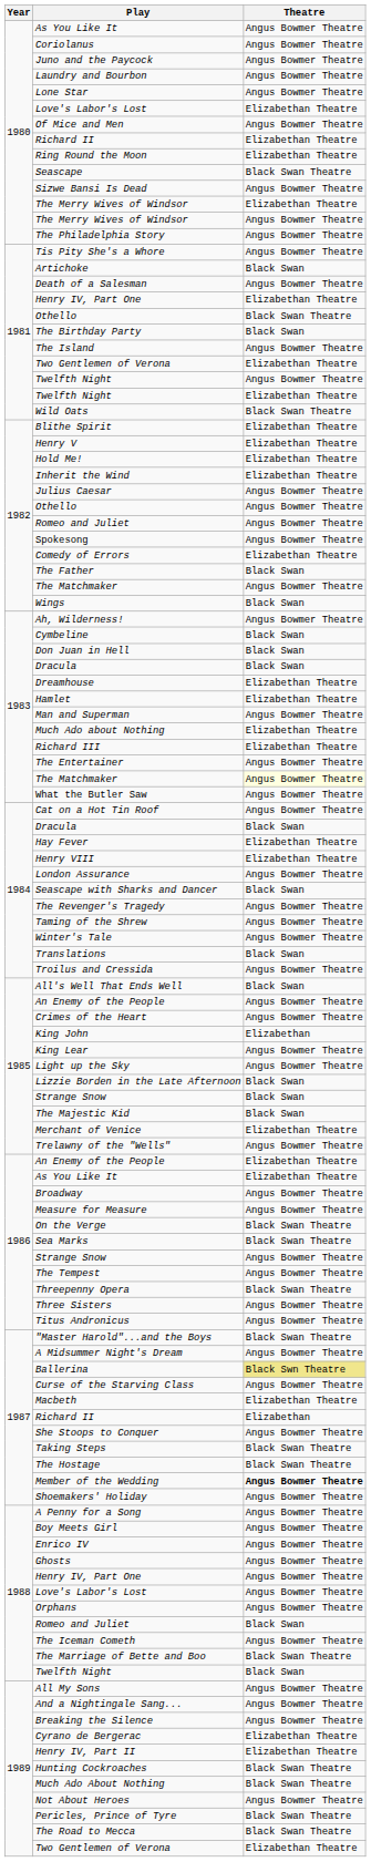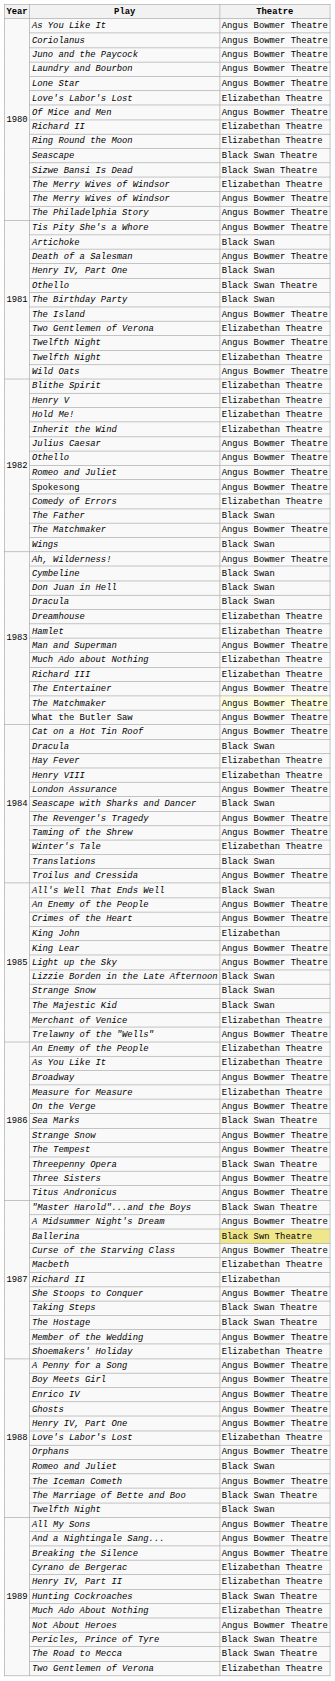 <table class="wikitable mw-collapsible">
 <tr>
 <th>Year</th>
 <th>Play</th>
 <th>Theatre</th>
 </tr>
 <tr>
 <td rowspan="14">1980</td>
 <td><em>As You Like It</em></td>
 <td>Angus Bowmer Theatre</td>
 </tr>
 <tr>
 <td><em>Coriolanus</em></td>
 <td>Angus Bowmer Theatre</td>
 </tr>
 <tr>
 <td><em>Juno and the Paycock</em></td>
 <td>Angus Bowmer Theatre</td>
 </tr>
 <tr>
 <td><em>Laundry and Bourbon</em></td>
 <td>Angus Bowmer Theatre</td>
 </tr>
 <tr>
 <td><em>Lone Star</em></td>
 <td>Angus Bowmer Theatre</td>
 </tr>
 <tr>
 <td><em>Love's Labor's Lost</em></td>
 <td>Elizabethan Theatre</td>
 </tr>
 <tr>
 <td><em>Of Mice and Men</em></td>
 <td>Angus Bowmer Theatre</td>
 </tr>
 <tr>
 <td><em>Richard II</em></td>
 <td>Elizabethan Theatre</td>
 </tr>
 <tr>
 <td><em>Ring Round the Moon</em></td>
 <td>Elizabethan Theatre</td>
 </tr>
 <tr>
 <td><em>Seascape</em></td>
 <td>Black Swan Theatre</td>
 </tr>
 <tr>
 <td><em>Sizwe Bansi Is Dead</em></td>
-<td>Angus Bowmer Theatre</td>
+<td>Black Swan Theatre</td>
 </tr>
 <tr>
 <td><em>The Merry Wives of Windsor</em></td>
 <td>Elizabethan Theatre</td>
 </tr>
 <tr>
 <td><em>The Merry Wives of Windsor</em></td>
 <td>Angus Bowmer Theatre</td>
 </tr>
 <tr>
 <td><em>The Philadelphia Story</em></td>
 <td>Angus Bowmer Theatre</td>
 </tr>
 <tr>
 <td rowspan="11">1981</td>
 <td><em>Tis Pity She's a Whore</em></td>
 <td>Angus Bowmer Theatre</td>
 </tr>
 <tr>
 <td><em>Artichoke</em></td>
 <td>Black Swan</td>
 </tr>
 <tr>
 <td><em>Death of a Salesman</em></td>
 <td>Angus Bowmer Theatre</td>
 </tr>
 <tr>
 <td><em>Henry IV, Part One</em></td>
-<td>Elizabethan Theatre</td>
+<td>Black Swan</td>
 </tr>
 <tr>
 <td><em>Othello</em></td>
 <td>Black Swan Theatre</td>
 </tr>
 <tr>
 <td><em>The Birthday Party</em></td>
 <td>Black Swan</td>
 </tr>
 <tr>
 <td><em>The Island</em></td>
 <td>Angus Bowmer Theatre</td>
 </tr>
 <tr>
 <td><em>Two Gentlemen of Verona</em></td>
 <td>Elizabethan Theatre</td>
 </tr>
 <tr>
 <td><em>Twelfth Night</em></td>
 <td>Angus Bowmer Theatre</td>
 </tr>
 <tr>
 <td><em>Twelfth Night</em></td>
 <td>Elizabethan Theatre</td>
 </tr>
 <tr>
 <td><em>Wild Oats</em></td>
-<td>Black Swan Theatre</td>
+<td>Angus Bowmer Theatre</td>
 </tr>
 <tr>
 <td rowspan="12">1982</td>
 <td><em>Blithe Spirit</em></td>
 <td>Elizabethan Theatre</td>
 </tr>
 <tr>
 <td><em>Henry V</em></td>
 <td>Elizabethan Theatre</td>
 </tr>
 <tr>
 <td><em>Hold Me!</em></td>
 <td>Elizabethan Theatre</td>
 </tr>
 <tr>
 <td><em>Inherit the Wind</em></td>
 <td>Elizabethan Theatre</td>
 </tr>
 <tr>
 <td><em>Julius Caesar</em></td>
 <td>Angus Bowmer Theatre</td>
 </tr>
 <tr>
 <td><em>Othello</em></td>
 <td>Angus Bowmer Theatre</td>
 </tr>
 <tr>
 <td><em>Romeo and Juliet</em></td>
 <td>Angus Bowmer Theatre</td>
 </tr>
 <tr>
 <td>Spokesong</td>
 <td>Angus Bowmer Theatre</td>
 </tr>
 <tr>
 <td><em>Comedy of Errors</em></td>
 <td>Elizabethan Theatre</td>
 </tr>
 <tr>
 <td><em>The Father</em></td>
 <td>Black Swan</td>
 </tr>
 <tr>
 <td><em>The Matchmaker</em></td>
 <td>Angus Bowmer Theatre</td>
 </tr>
 <tr>
 <td><em>Wings</em></td>
 <td>Black Swan</td>
 </tr>
 <tr>
 <td rowspan="12">1983</td>
 <td><em>Ah, Wilderness!</em></td>
 <td>Angus Bowmer Theatre</td>
 </tr>
 <tr>
 <td><em>Cymbeline</em></td>
 <td>Black Swan</td>
 </tr>
 <tr>
 <td><em>Don Juan in Hell</em></td>
 <td>Black Swan</td>
 </tr>
 <tr>
 <td><em>Dracula</em></td>
 <td>Black Swan</td>
 </tr>
 <tr>
 <td><em>Dreamhouse</em></td>
 <td>Elizabethan Theatre</td>
 </tr>
 <tr>
 <td><em>Hamlet</em></td>
 <td>Elizabethan Theatre</td>
 </tr>
 <tr>
 <td><em>Man and Superman</em></td>
 <td>Angus Bowmer Theatre</td>
 </tr>
 <tr>
 <td><em>Much Ado about Nothing</em></td>
 <td>Elizabethan Theatre</td>
 </tr>
 <tr>
 <td><em>Richard III</em></td>
 <td>Elizabethan Theatre</td>
 </tr>
 <tr>
 <td><em>The Entertainer</em></td>
 <td>Angus Bowmer Theatre</td>
 </tr>
 <tr>
 <td><em>The Matchmaker</em></td>
 <td style="background: lightyellow;">Angus Bowmer Theatre</td>
 </tr>
 <tr>
 <td>What the Butler Saw</td>
 <td>Angus Bowmer Theatre</td>
 </tr>
 <tr>
 <td rowspan="11">1984</td>
 <td><em>Cat on a Hot Tin Roof</em></td>
 <td>Angus Bowmer Theatre</td>
 </tr>
 <tr>
 <td><em>Dracula</em></td>
 <td>Black Swan</td>
 </tr>
 <tr>
 <td><em>Hay Fever</em></td>
 <td>Elizabethan Theatre</td>
 </tr>
 <tr>
 <td><em>Henry VIII</em></td>
 <td>Elizabethan Theatre</td>
 </tr>
 <tr>
 <td><em>London Assurance</em></td>
 <td>Angus Bowmer Theatre</td>
 </tr>
 <tr>
 <td><em>Seascape with Sharks and Dancer</em></td>
 <td>Black Swan</td>
 </tr>
 <tr>
 <td><em>The Revenger's Tragedy</em></td>
 <td>Angus Bowmer Theatre</td>
 </tr>
 <tr>
 <td><em>Taming of the Shrew</em></td>
 <td>Angus Bowmer Theatre</td>
 </tr>
 <tr>
 <td><em>Winter's Tale</em></td>
-<td>Angus Bowmer Theatre</td>
+<td>Elizabethan Theatre</td>
 </tr>
 <tr>
 <td><em>Translations</em></td>
 <td>Black Swan</td>
 </tr>
 <tr>
 <td><em>Troilus and Cressida</em></td>
 <td>Angus Bowmer Theatre</td>
 </tr>
 <tr>
 <td rowspan="11">1985</td>
 <td><em>All's Well That Ends Well</em></td>
 <td>Black Swan</td>
 </tr>
 <tr>
 <td><em>An Enemy of the People</em></td>
 <td>Angus Bowmer Theatre</td>
 </tr>
 <tr>
 <td><em>Crimes of the Heart</em></td>
 <td>Angus Bowmer Theatre</td>
 </tr>
 <tr>
 <td><em>King John</em></td>
 <td>Elizabethan</td>
 </tr>
 <tr>
 <td><em>King Lear</em></td>
 <td>Angus Bowmer Theatre</td>
 </tr>
 <tr>
 <td><em>Light up the Sky</em></td>
 <td>Angus Bowmer Theatre</td>
 </tr>
 <tr>
 <td><em>Lizzie Borden in the Late Afternoon</em></td>
 <td>Black Swan</td>
 </tr>
 <tr>
 <td><em>Strange Snow</em></td>
 <td>Black Swan</td>
 </tr>
 <tr>
 <td><em>The Majestic Kid</em></td>
 <td>Black Swan</td>
 </tr>
 <tr>
 <td><em>Merchant of Venice</em></td>
 <td>Elizabethan Theatre</td>
 </tr>
 <tr>
 <td><em>Trelawny of the "Wells"</em></td>
 <td>Angus Bowmer Theatre</td>
 </tr>
 <tr>
 <td rowspan="11">1986</td>
 <td><em>An Enemy of the People</em></td>
 <td>Elizabethan Theatre</td>
 </tr>
 <tr>
 <td><em>As You Like It</em></td>
 <td>Elizabethan Theatre</td>
 </tr>
 <tr>
 <td><em>Broadway</em></td>
 <td>Angus Bowmer Theatre</td>
 </tr>
 <tr>
 <td><em>Measure for Measure</em></td>
-<td>Angus Bowmer Theatre</td>
+<td>Elizabethan Theatre</td>
 </tr>
 <tr>
 <td><em>On the Verge</em></td>
-<td>Black Swan Theatre</td>
+<td>Angus Bowmer Theatre</td>
 </tr>
 <tr>
 <td><em>Sea Marks</em></td>
 <td>Black Swan Theatre</td>
 </tr>
 <tr>
 <td><em>Strange Snow</em></td>
 <td>Angus Bowmer Theatre</td>
 </tr>
 <tr>
 <td><em>The Tempest</em></td>
 <td>Angus Bowmer Theatre</td>
 </tr>
 <tr>
 <td><em>Threepenny Opera</em></td>
 <td>Black Swan Theatre</td>
 </tr>
 <tr>
 <td><em>Three Sisters</em></td>
 <td>Angus Bowmer Theatre</td>
 </tr>
 <tr>
 <td><em>Titus Andronicus</em></td>
 <td>Angus Bowmer Theatre</td>
 </tr>
 <tr>
 <td rowspan="11">1987</td>
 <td><em>"Master Harold"...and the Boys</em></td>
 <td>Black Swan Theatre</td>
 </tr>
 <tr>
 <td><em>A Midsummer Night's Dream</em></td>
 <td>Angus Bowmer Theatre</td>
 </tr>
 <tr>
 <td><em>Ballerina</em></td>
 <td style="background: khaki;">Black Swn Theatre</td>
 </tr>
 <tr>
 <td><em>Curse of the Starving Class</em></td>
 <td>Angus Bowmer Theatre</td>
 </tr>
 <tr>
 <td><em>Macbeth</em></td>
 <td>Elizabethan Theatre</td>
 </tr>
 <tr>
 <td><em>Richard II</em></td>
 <td>Elizabethan</td>
 </tr>
 <tr>
 <td><em>She Stoops to Conquer</em></td>
 <td>Angus Bowmer Theatre</td>
 </tr>
 <tr>
 <td><em>Taking Steps</em></td>
 <td>Black Swan Theatre</td>
 </tr>
 <tr>
 <td><em>The Hostage</em></td>
 <td>Black Swan Theatre</td>
 </tr>
 <tr>
 <td><em>Member of the Wedding</em></td>
-<td><strong>Angus Bowmer Theatre</strong></td>
+<td>Angus Bowmer Theatre</td>
 </tr>
 <tr>
 <td><em>Shoemakers' Holiday</em></td>
-<td>Angus Bowmer Theatre</td>
+<td>Elizabethan Theatre</td>
 </tr>
 <tr>
 <td rowspan="11">1988</td>
 <td><em>A Penny for a Song</em></td>
 <td>Angus Bowmer Theatre</td>
 </tr>
 <tr>
 <td><em>Boy Meets Girl</em></td>
 <td>Angus Bowmer Theatre</td>
 </tr>
 <tr>
 <td><em>Enrico IV</em></td>
 <td>Angus Bowmer Theatre</td>
 </tr>
 <tr>
 <td><em>Ghosts</em></td>
 <td>Angus Bowmer Theatre</td>
 </tr>
 <tr>
 <td><em>Henry IV, Part One</em></td>
 <td>Angus Bowmer Theatre</td>
 </tr>
 <tr>
 <td><em>Love's Labor's Lost</em></td>
-<td>Angus Bowmer Theatre</td>
+<td>Elizabethan Theatre</td>
 </tr>
 <tr>
 <td><em>Orphans</em></td>
 <td>Angus Bowmer Theatre</td>
 </tr>
 <tr>
 <td><em>Romeo and Juliet</em></td>
 <td>Black Swan</td>
 </tr>
 <tr>
 <td><em>The Iceman Cometh</em></td>
 <td>Angus Bowmer Theatre</td>
 </tr>
 <tr>
 <td><em>The Marriage of Bette and Boo</em></td>
 <td>Black Swan Theatre</td>
 </tr>
 <tr>
 <td><em>Twelfth Night</em></td>
 <td>Black Swan</td>
 </tr>
 <tr>
 <td rowspan="11">1989</td>
 <td><em>All My Sons</em></td>
 <td>Angus Bowmer Theatre</td>
 </tr>
 <tr>
 <td><em>And a Nightingale Sang...</em></td>
 <td>Angus Bowmer Theatre</td>
 </tr>
 <tr>
 <td><em>Breaking the Silence</em></td>
 <td>Angus Bowmer Theatre</td>
 </tr>
 <tr>
 <td><em>Cyrano de Bergerac</em></td>
 <td>Elizabethan Theatre</td>
 </tr>
 <tr>
 <td><em>Henry IV, Part II</em></td>
 <td>Elizabethan Theatre</td>
 </tr>
 <tr>
 <td><em>Hunting Cockroaches</em></td>
 <td>Black Swan Theatre</td>
 </tr>
 <tr>
 <td><em>Much Ado About Nothing</em></td>
-<td>Black Swan Theatre</td>
+<td>Elizabethan Theatre</td>
 </tr>
 <tr>
 <td><em>Not About Heroes</em></td>
 <td>Angus Bowmer Theatre</td>
 </tr>
 <tr>
 <td><em>Pericles, Prince of Tyre</em></td>
 <td>Black Swan Theatre</td>
 </tr>
 <tr>
 <td><em>The Road to Mecca</em></td>
 <td>Black Swan Theatre</td>
 </tr>
 <tr>
 <td><em>Two Gentlemen of Verona</em></td>
 <td>Elizabethan Theatre</td>
 </tr>
 </table>
